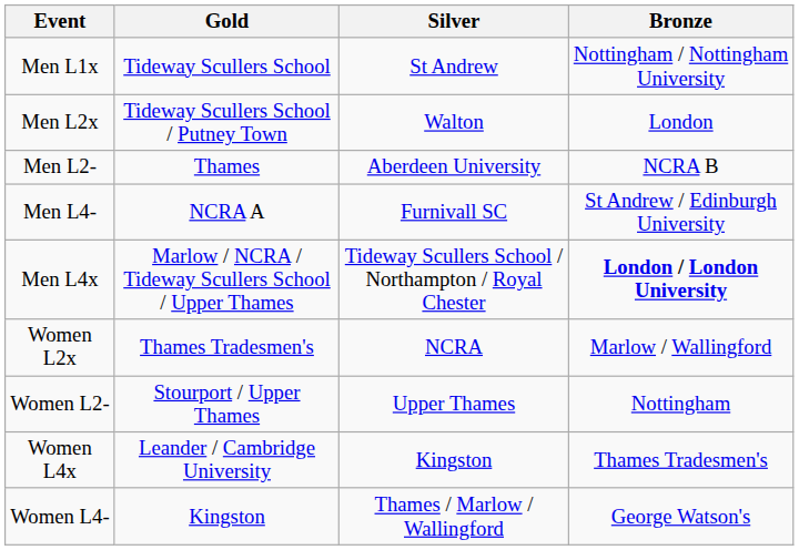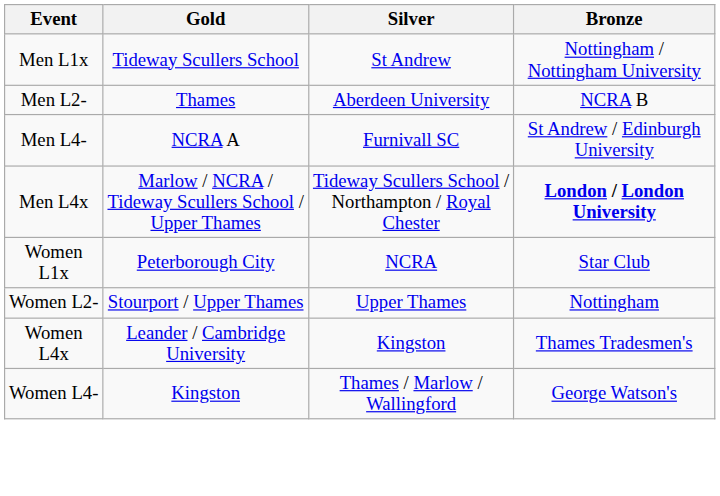 <table class="wikitable" style="text-align:center">
 <tr>
 <th width=120>Event</th>
 <th width=300>Gold</th>
 <th width=300>Silver</th>
 <th width=300>Bronze</th>
 </tr>
 <tr>
 <td>Men L1x</td>
 <td><a href='#'>Tideway Scullers School</a></td>
 <td><a href='#'>St Andrew</a></td>
 <td><a href='#'>Nottingham</a> / <a href='#'>Nottingham University</a></td>
-</tr>
-<tr>
-<td>Men L2x</td>
-<td><a href='#'>Tideway Scullers School</a> / <a href='#'>Putney Town</a></td>
-<td><a href='#'>Walton</a></td>
-<td><a href='#'>London</a></td>
 </tr>
 <tr>
 <td>Men L2-</td>
 <td><a href='#'>Thames</a></td>
 <td><a href='#'>Aberdeen University</a></td>
 <td><a href='#'>NCRA</a> B</td>
 </tr>
 <tr>
 <td>Men L4-</td>
 <td><a href='#'>NCRA</a> A</td>
 <td><a href='#'>Furnivall SC</a></td>
 <td><a href='#'>St Andrew</a> / <a href='#'>Edinburgh University</a></td>
 </tr>
 <tr>
 <td>Men L4x</td>
 <td><a href='#'>Marlow</a> / <a href='#'>NCRA</a> / <a href='#'>Tideway Scullers School</a> / <a href='#'>Upper Thames</a></td>
 <td><a href='#'>Tideway Scullers School</a> / Northampton / <a href='#'>Royal Chester</a></td>
 <td><strong><a href='#'>London</a> / <a href='#'>London University</a></strong></td>
 </tr>
 <tr>
-<td>Women L2x</td>
-<td><a href='#'>Thames Tradesmen's</a></td>
+<td>Women L1x</td>
+<td><a href='#'>Peterborough City</a></td>
 <td><a href='#'>NCRA</a></td>
-<td><a href='#'>Marlow</a> / <a href='#'>Wallingford</a></td>
+<td><a href='#'>Star Club</a></td>
 </tr>
 <tr>
 <td>Women L2-</td>
 <td><a href='#'>Stourport</a> / <a href='#'>Upper Thames</a></td>
 <td><a href='#'>Upper Thames</a></td>
 <td><a href='#'>Nottingham</a></td>
 </tr>
 <tr>
 <td>Women L4x</td>
 <td><a href='#'>Leander</a> / <a href='#'>Cambridge University</a></td>
 <td><a href='#'>Kingston</a></td>
 <td><a href='#'>Thames Tradesmen's</a></td>
 </tr>
 <tr>
 <td>Women L4-</td>
 <td><a href='#'>Kingston</a></td>
 <td><a href='#'>Thames</a> / <a href='#'>Marlow</a> / <a href='#'>Wallingford</a></td>
 <td><a href='#'>George Watson's</a></td>
 </tr>
 </table>
